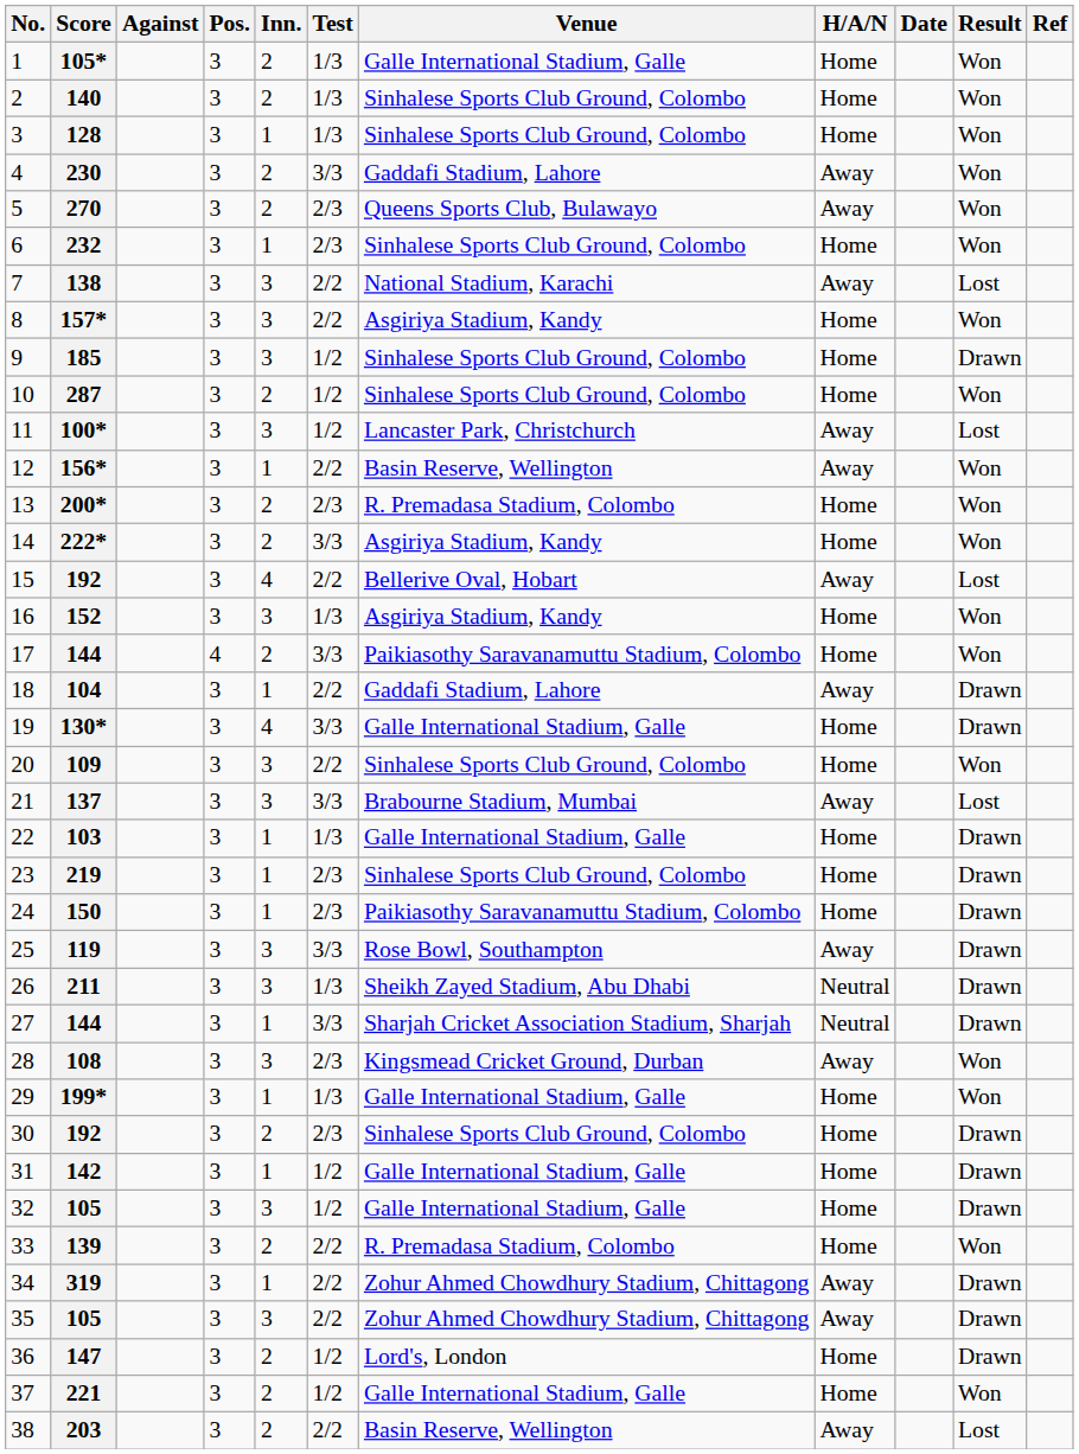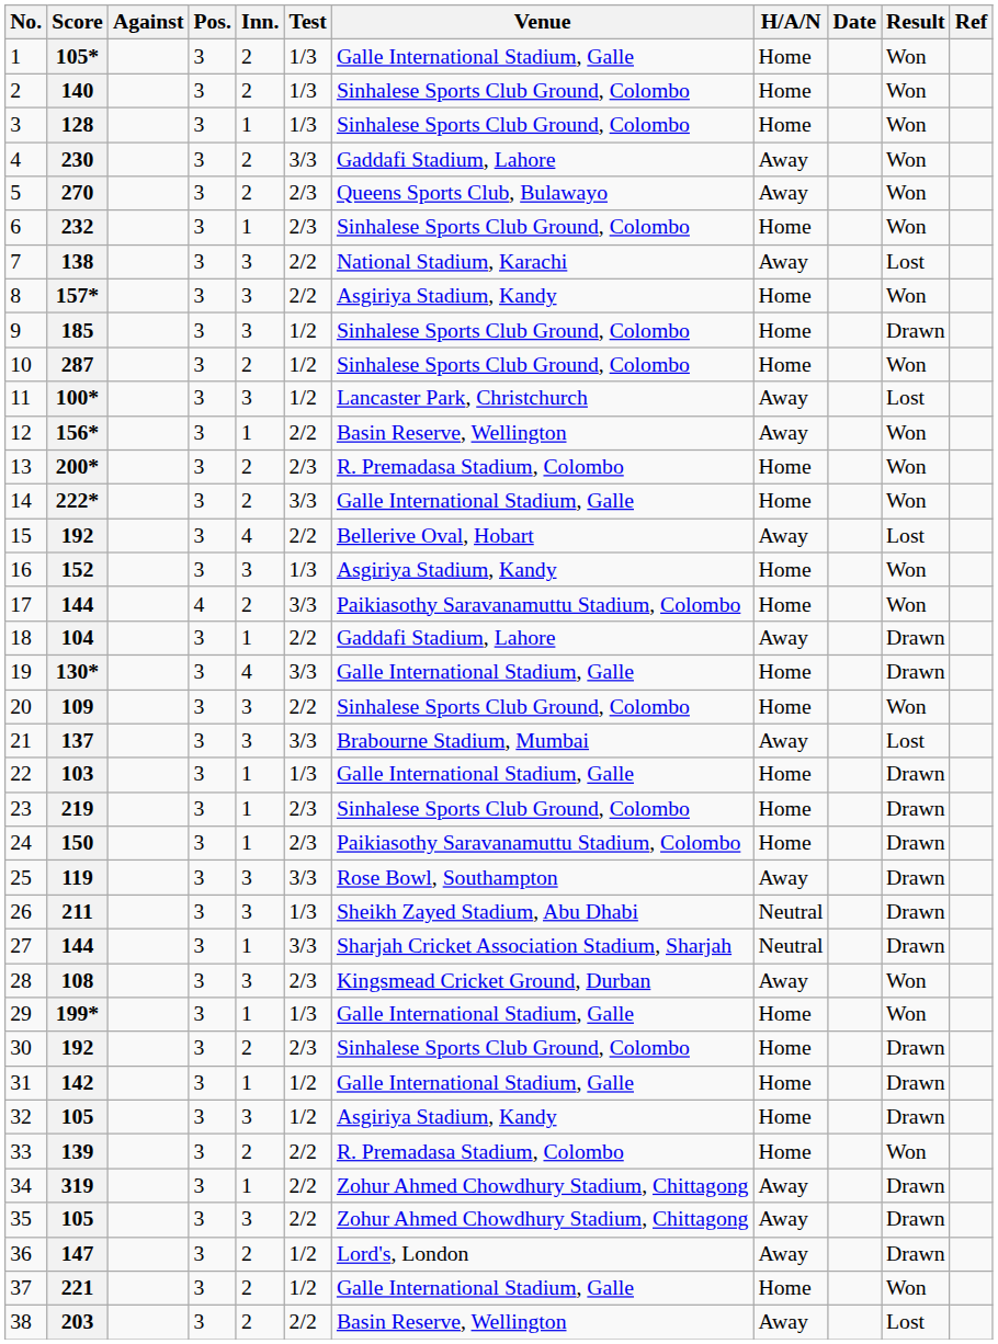 <table class="wikitable plainrowheaders sortable">
 <tr>
 <th>No.</th>
 <th>Score</th>
 <th>Against</th>
 <th>Pos.</th>
 <th>Inn.</th>
 <th>Test</th>
 <th>Venue</th>
 <th>H/A/N</th>
 <th>Date</th>
 <th>Result</th>
 <th scope="col" class="unsortable">Ref</th>
 </tr>
 <tr>
 <td>1</td>
 <th scope="row"> 105*</th>
 <td></td>
 <td>3</td>
 <td>2</td>
 <td>1/3</td>
 <td><a href='#'>Galle International Stadium</a>, <a href='#'>Galle</a></td>
 <td>Home</td>
 <td></td>
 <td>Won</td>
 <td></td>
 </tr>
 <tr>
 <td>2</td>
 <th scope="row"> 140</th>
 <td></td>
 <td>3</td>
 <td>2</td>
 <td>1/3</td>
 <td><a href='#'>Sinhalese Sports Club Ground</a>, <a href='#'>Colombo</a></td>
 <td>Home</td>
 <td></td>
 <td>Won</td>
 <td></td>
 </tr>
 <tr>
 <td>3</td>
 <th scope="row"> 128 </th>
 <td></td>
 <td>3</td>
 <td>1</td>
 <td>1/3</td>
 <td><a href='#'>Sinhalese Sports Club Ground</a>, <a href='#'>Colombo</a></td>
 <td>Home</td>
 <td></td>
 <td>Won</td>
 <td></td>
 </tr>
 <tr>
 <td>4</td>
 <th scope="row"> 230 </th>
 <td></td>
 <td>3</td>
 <td>2</td>
 <td>3/3</td>
 <td><a href='#'>Gaddafi Stadium</a>, <a href='#'>Lahore</a></td>
 <td>Away</td>
 <td></td>
 <td>Won</td>
 <td></td>
 </tr>
 <tr>
 <td>5</td>
 <th scope="row"> 270 </th>
 <td></td>
 <td>3</td>
 <td>2</td>
 <td>2/3</td>
 <td><a href='#'>Queens Sports Club</a>, <a href='#'>Bulawayo</a></td>
 <td>Away</td>
 <td></td>
 <td>Won</td>
 <td></td>
 </tr>
 <tr>
 <td>6</td>
 <th scope="row"> 232 </th>
 <td></td>
 <td>3</td>
 <td>1</td>
 <td>2/3</td>
 <td><a href='#'>Sinhalese Sports Club Ground</a>, <a href='#'>Colombo</a></td>
 <td>Home</td>
 <td></td>
 <td>Won</td>
 <td></td>
 </tr>
 <tr>
 <td>7</td>
 <th scope="row"> 138</th>
 <td></td>
 <td>3</td>
 <td>3</td>
 <td>2/2</td>
 <td><a href='#'>National Stadium</a>, <a href='#'>Karachi</a></td>
 <td>Away</td>
 <td></td>
 <td>Lost</td>
 <td></td>
 </tr>
 <tr>
 <td>8</td>
 <th scope="row"> 157* </th>
 <td></td>
 <td>3</td>
 <td>3</td>
 <td>2/2</td>
 <td><a href='#'>Asgiriya Stadium</a>, <a href='#'>Kandy</a></td>
 <td>Home</td>
 <td></td>
 <td>Won</td>
 <td></td>
 </tr>
 <tr>
 <td>9</td>
 <th scope="row"> 185 </th>
 <td></td>
 <td>3</td>
 <td>3</td>
 <td>1/2</td>
 <td><a href='#'>Sinhalese Sports Club Ground</a>, <a href='#'>Colombo</a></td>
 <td>Home</td>
 <td></td>
 <td>Drawn</td>
 <td></td>
 </tr>
 <tr>
 <td>10</td>
 <th scope="row"> 287</th>
 <td></td>
 <td>3</td>
 <td>2</td>
 <td>1/2</td>
 <td><a href='#'>Sinhalese Sports Club Ground</a>, <a href='#'>Colombo</a></td>
 <td>Home</td>
 <td></td>
 <td>Won</td>
 <td></td>
 </tr>
 <tr>
 <td>11</td>
 <th scope="row"> 100*</th>
 <td></td>
 <td>3</td>
 <td>3</td>
 <td>1/2</td>
 <td><a href='#'>Lancaster Park</a>, <a href='#'>Christchurch</a></td>
 <td>Away</td>
 <td></td>
 <td>Lost</td>
 <td></td>
 </tr>
 <tr>
 <td>12</td>
 <th scope="row"> 156*</th>
 <td></td>
 <td>3</td>
 <td>1</td>
 <td>2/2</td>
 <td><a href='#'>Basin Reserve</a>, <a href='#'>Wellington</a></td>
 <td>Away</td>
 <td></td>
 <td>Won</td>
 <td></td>
 </tr>
 <tr>
 <td>13</td>
 <th scope="row"> 200* </th>
 <td></td>
 <td>3</td>
 <td>2</td>
 <td>2/3</td>
 <td><a href='#'>R. Premadasa Stadium</a>, <a href='#'>Colombo</a></td>
 <td>Home</td>
 <td></td>
 <td>Won</td>
 <td></td>
 </tr>
 <tr>
 <td>14</td>
 <th scope="row"> 222*</th>
 <td></td>
 <td>3</td>
 <td>2</td>
 <td>3/3</td>
-<td><a href='#'>Asgiriya Stadium</a>, <a href='#'>Kandy</a></td>
+<td><a href='#'>Galle International Stadium</a>, <a href='#'>Galle</a></td>
 <td>Home</td>
 <td></td>
 <td>Won</td>
 <td></td>
 </tr>
 <tr>
 <td>15</td>
 <th scope="row"> 192</th>
 <td></td>
 <td>3</td>
 <td>4</td>
 <td>2/2</td>
 <td><a href='#'>Bellerive Oval</a>, <a href='#'>Hobart</a></td>
 <td>Away</td>
 <td></td>
 <td>Lost</td>
 <td></td>
 </tr>
 <tr>
 <td>16</td>
 <th scope="row"> 152 </th>
 <td></td>
 <td>3</td>
 <td>3</td>
 <td>1/3</td>
 <td><a href='#'>Asgiriya Stadium</a>, <a href='#'>Kandy</a></td>
 <td>Home</td>
 <td></td>
 <td>Won</td>
 <td></td>
 </tr>
 <tr>
 <td>17</td>
 <th scope="row"> 144 </th>
 <td></td>
 <td>4</td>
 <td>2</td>
 <td>3/3</td>
 <td><a href='#'>Paikiasothy Saravanamuttu Stadium</a>, <a href='#'>Colombo</a></td>
 <td>Home</td>
 <td></td>
 <td>Won</td>
 <td></td>
 </tr>
 <tr>
 <td>18</td>
 <th scope="row"> 104</th>
 <td></td>
 <td>3</td>
 <td>1</td>
 <td>2/2</td>
 <td><a href='#'>Gaddafi Stadium</a>, <a href='#'>Lahore</a></td>
 <td>Away</td>
 <td></td>
 <td>Drawn</td>
 <td></td>
 </tr>
 <tr>
 <td>19</td>
 <th scope="row"> 130*  </th>
 <td></td>
 <td>3</td>
 <td>4</td>
 <td>3/3</td>
 <td><a href='#'>Galle International Stadium</a>, <a href='#'>Galle</a></td>
 <td>Home</td>
 <td></td>
 <td>Drawn</td>
 <td></td>
 </tr>
 <tr>
 <td>20</td>
 <th scope="row"> 109 </th>
 <td></td>
 <td>3</td>
 <td>3</td>
 <td>2/2</td>
 <td><a href='#'>Sinhalese Sports Club Ground</a>, <a href='#'>Colombo</a></td>
 <td>Home</td>
 <td></td>
 <td>Won</td>
 <td></td>
 </tr>
 <tr>
 <td>21</td>
 <th scope="row"> 137 </th>
 <td></td>
 <td>3</td>
 <td>3</td>
 <td>3/3</td>
 <td><a href='#'>Brabourne Stadium</a>, <a href='#'>Mumbai</a></td>
 <td>Away</td>
 <td></td>
 <td>Lost</td>
 <td></td>
 </tr>
 <tr>
 <td>22</td>
 <th scope="row"> 103 </th>
 <td></td>
 <td>3</td>
 <td>1</td>
 <td>1/3</td>
 <td><a href='#'>Galle International Stadium</a>, <a href='#'>Galle</a></td>
 <td>Home</td>
 <td></td>
 <td>Drawn</td>
 <td></td>
 </tr>
 <tr>
 <td>23</td>
 <th scope="row"> 219  </th>
 <td></td>
 <td>3</td>
 <td>1</td>
 <td>2/3</td>
 <td><a href='#'>Sinhalese Sports Club Ground</a>, <a href='#'>Colombo</a></td>
 <td>Home</td>
 <td></td>
 <td>Drawn</td>
 <td></td>
 </tr>
 <tr>
 <td>24</td>
 <th scope="row"> 150  </th>
 <td></td>
 <td>3</td>
 <td>1</td>
 <td>2/3</td>
 <td><a href='#'>Paikiasothy Saravanamuttu Stadium</a>, <a href='#'>Colombo</a></td>
 <td>Home</td>
 <td></td>
 <td>Drawn</td>
 <td></td>
 </tr>
 <tr>
 <td>25</td>
 <th scope="row"> 119 </th>
 <td></td>
 <td>3</td>
 <td>3</td>
 <td>3/3</td>
 <td><a href='#'>Rose Bowl</a>, <a href='#'>Southampton</a></td>
 <td>Away</td>
 <td></td>
 <td>Drawn</td>
 <td></td>
 </tr>
 <tr>
 <td>26</td>
 <th scope="row"> 211 </th>
 <td></td>
 <td>3</td>
 <td>3</td>
 <td>1/3</td>
 <td><a href='#'>Sheikh Zayed Stadium</a>, <a href='#'>Abu Dhabi</a></td>
 <td>Neutral</td>
 <td></td>
 <td>Drawn</td>
 <td></td>
 </tr>
 <tr>
 <td>27</td>
 <th scope="row"> 144 </th>
 <td></td>
 <td>3</td>
 <td>1</td>
 <td>3/3</td>
 <td><a href='#'>Sharjah Cricket Association Stadium</a>, <a href='#'>Sharjah</a></td>
 <td>Neutral</td>
 <td></td>
 <td>Drawn</td>
 <td></td>
 </tr>
 <tr>
 <td>28</td>
 <th scope="row"> 108</th>
 <td></td>
 <td>3</td>
 <td>3</td>
 <td>2/3</td>
 <td><a href='#'>Kingsmead Cricket Ground</a>, <a href='#'>Durban</a></td>
 <td>Away</td>
 <td></td>
 <td>Won</td>
 <td></td>
 </tr>
 <tr>
 <td>29</td>
 <th scope="row"> 199* </th>
 <td></td>
 <td>3</td>
 <td>1</td>
 <td>1/3</td>
 <td><a href='#'>Galle International Stadium</a>, <a href='#'>Galle</a></td>
 <td>Home</td>
 <td></td>
 <td>Won</td>
 <td></td>
 </tr>
 <tr>
 <td>30</td>
 <th scope="row"> 192</th>
 <td></td>
 <td>3</td>
 <td>2</td>
 <td>2/3</td>
 <td><a href='#'>Sinhalese Sports Club Ground</a>, <a href='#'>Colombo</a></td>
 <td>Home</td>
 <td></td>
 <td>Drawn</td>
 <td></td>
 </tr>
 <tr>
 <td>31</td>
 <th scope="row"> 142</th>
 <td></td>
 <td>3</td>
 <td>1</td>
 <td>1/2</td>
 <td><a href='#'>Galle International Stadium</a>, <a href='#'>Galle</a></td>
 <td>Home</td>
 <td></td>
 <td>Drawn</td>
 <td></td>
 </tr>
 <tr>
 <td>32</td>
 <th scope="row"> 105</th>
 <td></td>
 <td>3</td>
 <td>3</td>
 <td>1/2</td>
-<td><a href='#'>Galle International Stadium</a>, <a href='#'>Galle</a></td>
+<td><a href='#'>Asgiriya Stadium</a>, <a href='#'>Kandy</a></td>
 <td>Home</td>
 <td></td>
 <td>Drawn</td>
 <td></td>
 </tr>
 <tr>
 <td>33</td>
 <th scope="row"> 139</th>
 <td></td>
 <td>3</td>
 <td>2</td>
 <td>2/2</td>
 <td><a href='#'>R. Premadasa Stadium</a>, <a href='#'>Colombo</a></td>
 <td>Home</td>
 <td></td>
 <td>Won</td>
 <td></td>
 </tr>
 <tr>
 <td>34</td>
 <th scope="row"> 319 </th>
 <td></td>
 <td>3</td>
 <td>1</td>
 <td>2/2</td>
 <td><a href='#'>Zohur Ahmed Chowdhury Stadium</a>, <a href='#'>Chittagong</a></td>
 <td>Away</td>
 <td></td>
 <td>Drawn</td>
 <td></td>
 </tr>
 <tr>
 <td>35</td>
 <th scope="row"> 105 </th>
 <td></td>
 <td>3</td>
 <td>3</td>
 <td>2/2</td>
 <td><a href='#'>Zohur Ahmed Chowdhury Stadium</a>, <a href='#'>Chittagong</a></td>
 <td>Away</td>
 <td></td>
 <td>Drawn</td>
 <td></td>
 </tr>
 <tr>
 <td>36</td>
 <th scope="row"> 147</th>
 <td></td>
 <td>3</td>
 <td>2</td>
 <td>1/2</td>
 <td><a href='#'>Lord's</a>, London</td>
-<td>Home</td>
+<td>Away</td>
 <td></td>
 <td>Drawn</td>
 <td></td>
 </tr>
 <tr>
 <td>37</td>
 <th scope="row"> 221</th>
 <td></td>
 <td>3</td>
 <td>2</td>
 <td>1/2</td>
 <td><a href='#'>Galle International Stadium</a>, <a href='#'>Galle</a></td>
 <td>Home</td>
 <td></td>
 <td>Won</td>
 <td></td>
 </tr>
 <tr>
 <td>38</td>
 <th scope="row"> 203</th>
 <td></td>
 <td>3</td>
 <td>2</td>
 <td>2/2</td>
 <td><a href='#'>Basin Reserve</a>, <a href='#'>Wellington</a></td>
 <td>Away</td>
 <td></td>
 <td>Lost</td>
 <td></td>
 </tr>
 <tr>
 </tr>
 </table>
